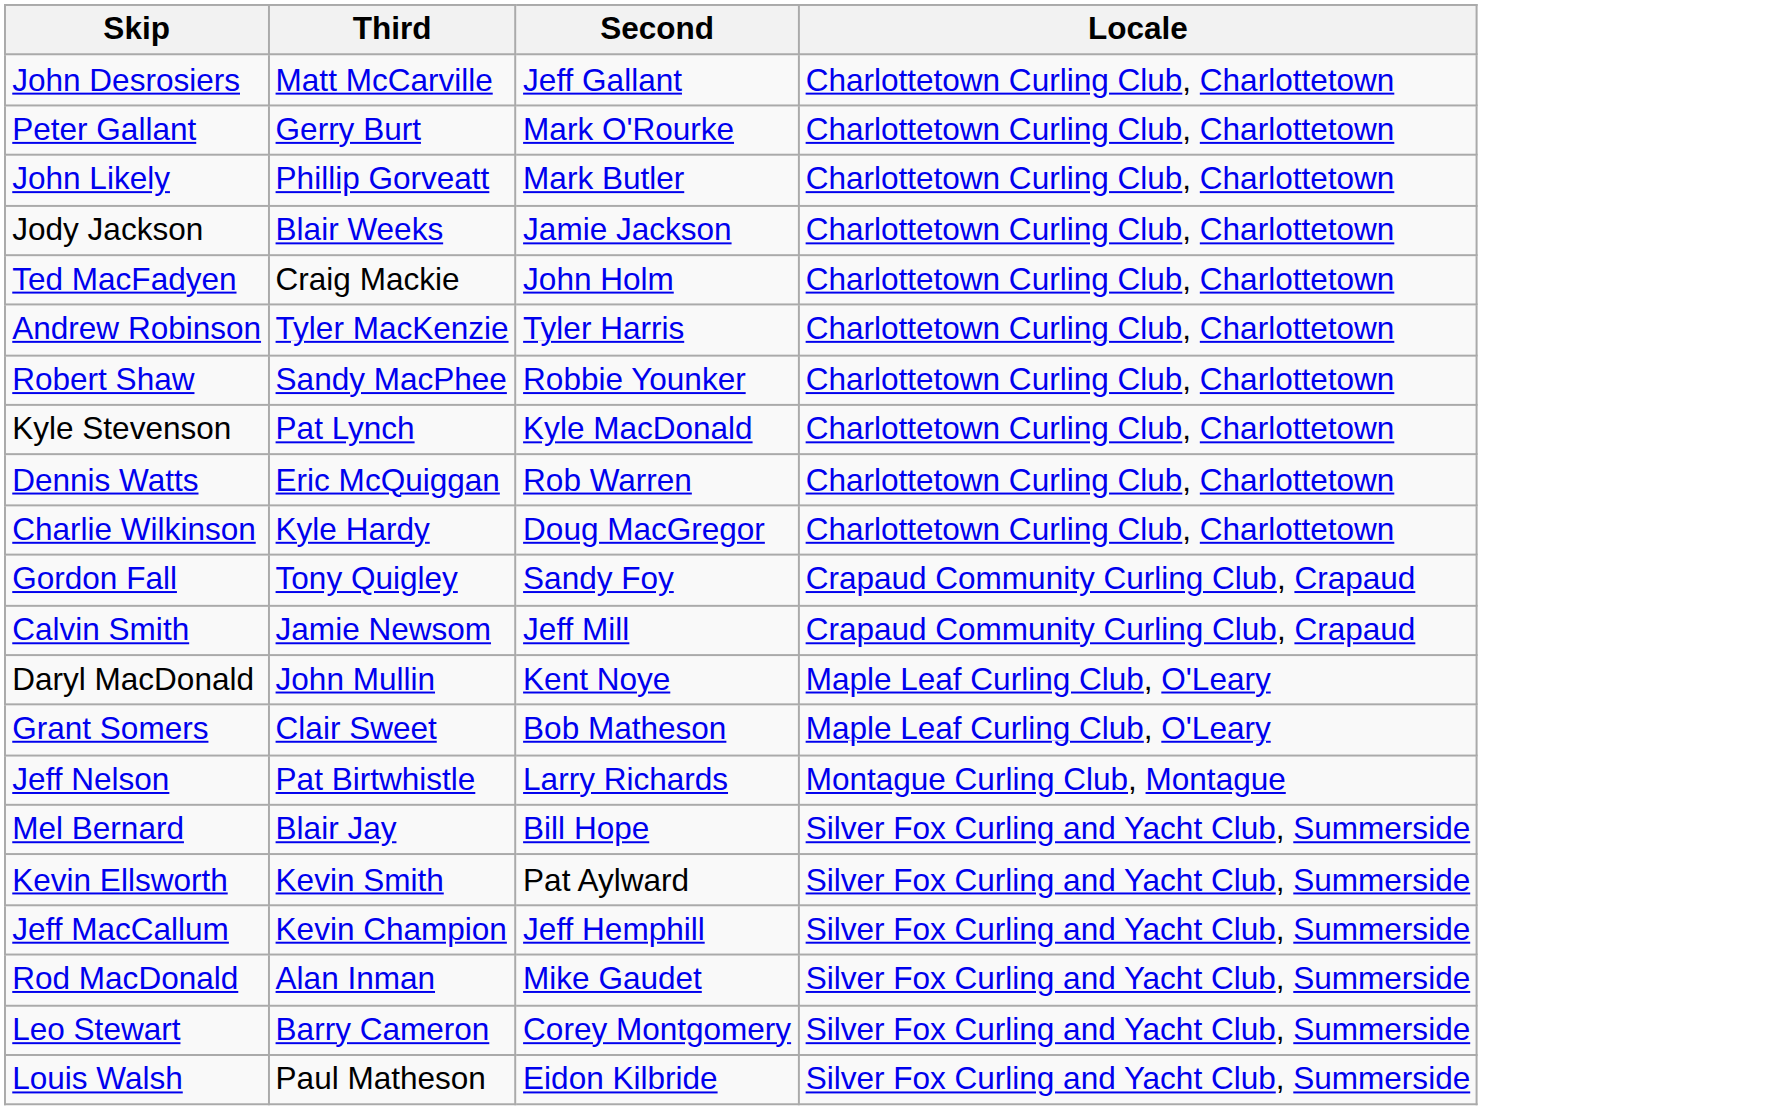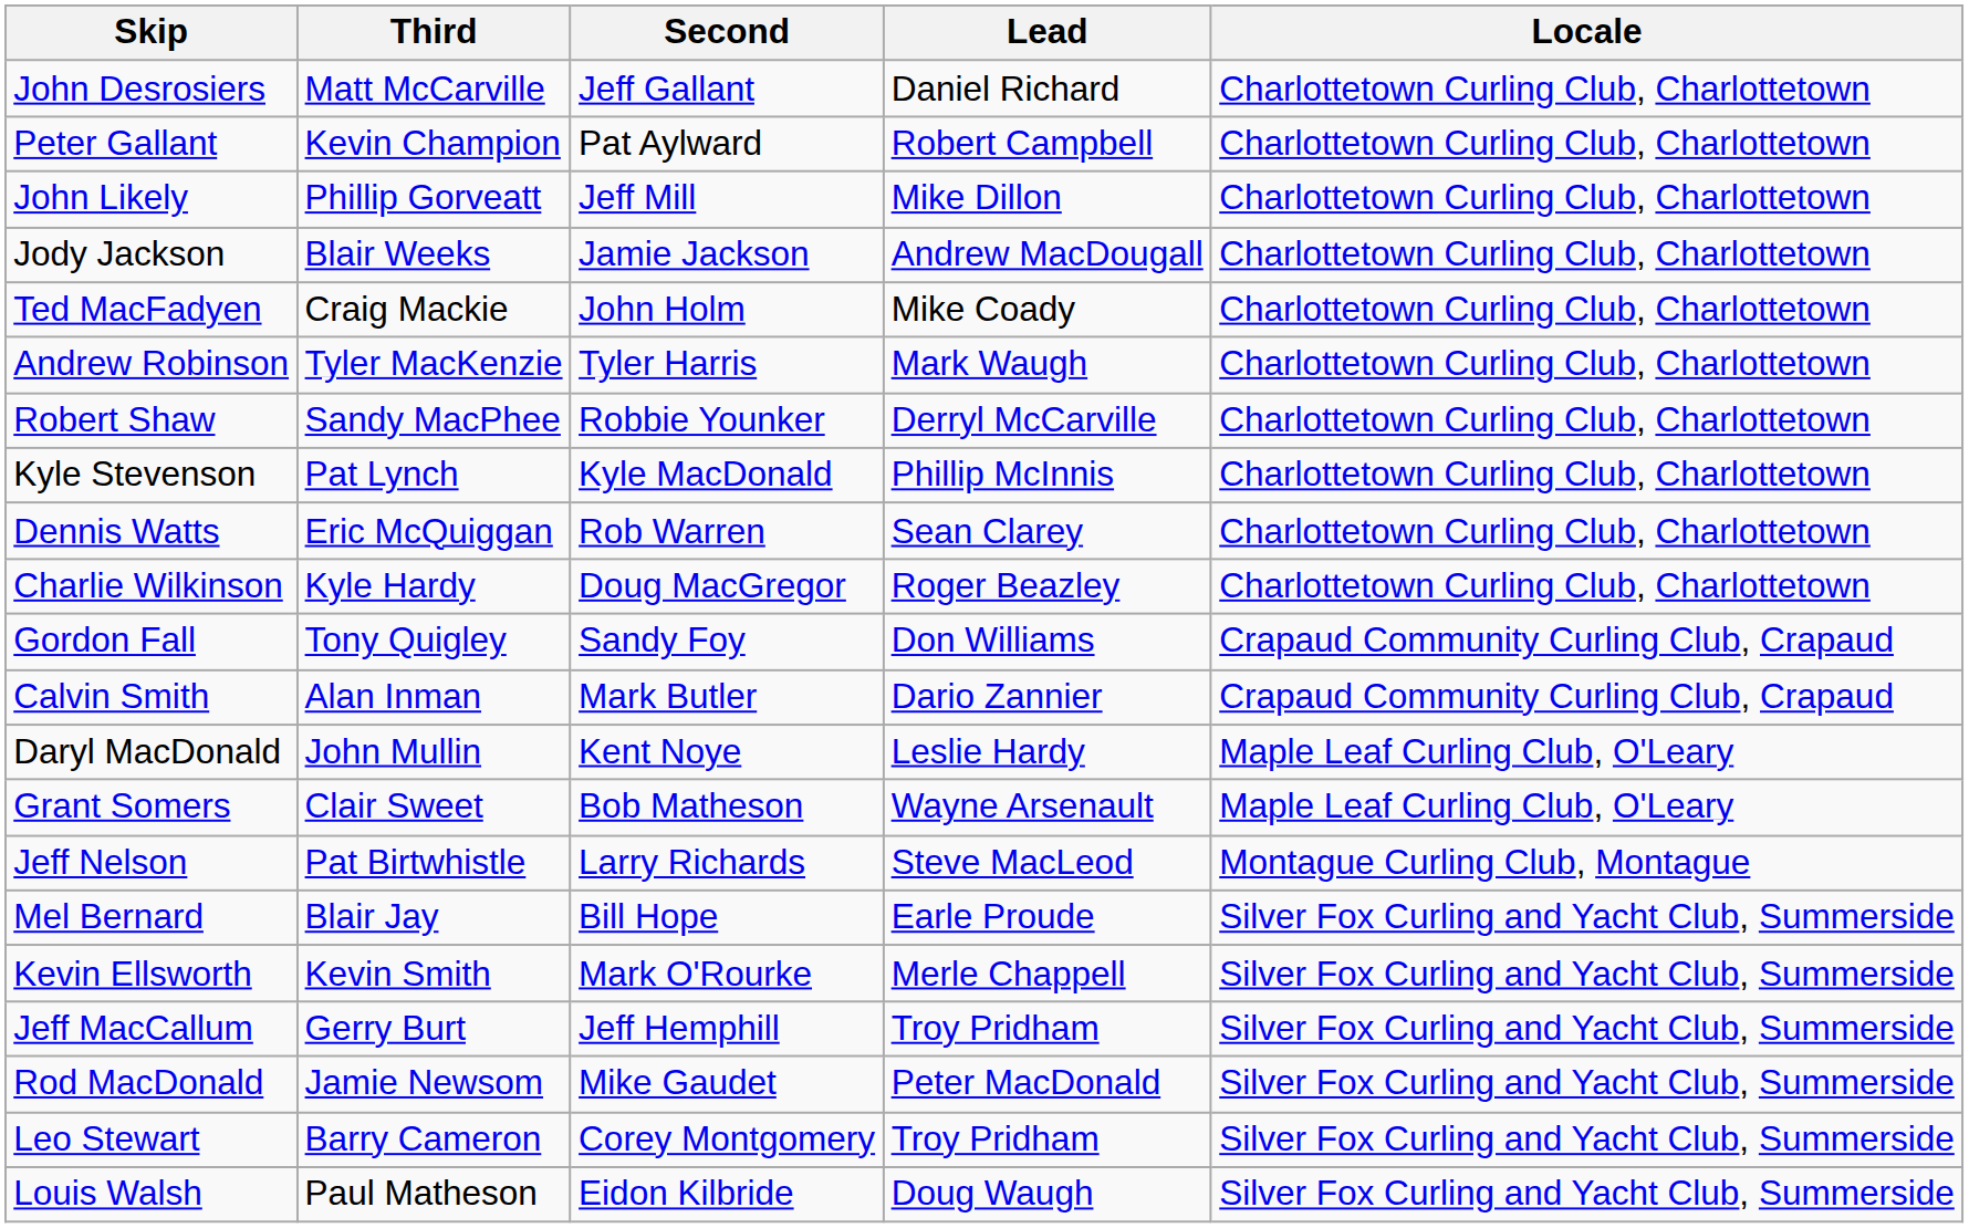 <table class="wikitable">
 <tr>
 <th>Skip</th>
 <th>Third</th>
 <th>Second</th>
+<th>Lead</th>
 <th>Locale</th>
 </tr>
 <tr>
 <td><a href='#'>John Desrosiers</a></td>
 <td><a href='#'>Matt McCarville</a></td>
 <td><a href='#'>Jeff Gallant</a></td>
+<td>Daniel Richard</td>
 <td><a href='#'>Charlottetown Curling Club</a>, <a href='#'>Charlottetown</a></td>
 </tr>
 <tr>
 <td><a href='#'>Peter Gallant</a></td>
-<td><a href='#'>Gerry Burt</a></td>
-<td><a href='#'>Mark O'Rourke</a></td>
+<td><a href='#'>Kevin Champion</a></td>
+<td>Pat Aylward</td>
+<td><a href='#'>Robert Campbell</a></td>
 <td><a href='#'>Charlottetown Curling Club</a>, <a href='#'>Charlottetown</a></td>
 </tr>
 <tr>
 <td><a href='#'>John Likely</a></td>
 <td><a href='#'>Phillip Gorveatt</a></td>
-<td><a href='#'>Mark Butler</a></td>
+<td><a href='#'>Jeff Mill</a></td>
+<td><a href='#'>Mike Dillon</a></td>
 <td><a href='#'>Charlottetown Curling Club</a>, <a href='#'>Charlottetown</a></td>
 </tr>
 <tr>
 <td>Jody Jackson</td>
 <td><a href='#'>Blair Weeks</a></td>
 <td><a href='#'>Jamie Jackson</a></td>
+<td><a href='#'>Andrew MacDougall</a></td>
 <td><a href='#'>Charlottetown Curling Club</a>, <a href='#'>Charlottetown</a></td>
 </tr>
 <tr>
 <td><a href='#'>Ted MacFadyen</a></td>
 <td>Craig Mackie</td>
 <td><a href='#'>John Holm</a></td>
+<td>Mike Coady</td>
 <td><a href='#'>Charlottetown Curling Club</a>, <a href='#'>Charlottetown</a></td>
 </tr>
 <tr>
 <td><a href='#'>Andrew Robinson</a></td>
 <td><a href='#'>Tyler MacKenzie</a></td>
 <td><a href='#'>Tyler Harris</a></td>
+<td><a href='#'>Mark Waugh</a></td>
 <td><a href='#'>Charlottetown Curling Club</a>, <a href='#'>Charlottetown</a></td>
 </tr>
 <tr>
 <td><a href='#'>Robert Shaw</a></td>
 <td><a href='#'>Sandy MacPhee</a></td>
 <td><a href='#'>Robbie Younker</a></td>
+<td><a href='#'>Derryl McCarville</a></td>
 <td><a href='#'>Charlottetown Curling Club</a>, <a href='#'>Charlottetown</a></td>
 </tr>
 <tr>
 <td>Kyle Stevenson</td>
 <td><a href='#'>Pat Lynch</a></td>
 <td><a href='#'>Kyle MacDonald</a></td>
+<td><a href='#'>Phillip McInnis</a></td>
 <td><a href='#'>Charlottetown Curling Club</a>, <a href='#'>Charlottetown</a></td>
 </tr>
 <tr>
 <td><a href='#'>Dennis Watts</a></td>
 <td><a href='#'>Eric McQuiggan</a></td>
 <td><a href='#'>Rob Warren</a></td>
+<td><a href='#'>Sean Clarey</a></td>
 <td><a href='#'>Charlottetown Curling Club</a>, <a href='#'>Charlottetown</a></td>
 </tr>
 <tr>
 <td><a href='#'>Charlie Wilkinson</a></td>
 <td><a href='#'>Kyle Hardy</a></td>
 <td><a href='#'>Doug MacGregor</a></td>
+<td><a href='#'>Roger Beazley</a></td>
 <td><a href='#'>Charlottetown Curling Club</a>, <a href='#'>Charlottetown</a></td>
 </tr>
 <tr>
 <td><a href='#'>Gordon Fall</a></td>
 <td><a href='#'>Tony Quigley</a></td>
 <td><a href='#'>Sandy Foy</a></td>
+<td><a href='#'>Don Williams</a></td>
 <td><a href='#'>Crapaud Community Curling Club</a>, <a href='#'>Crapaud</a></td>
 </tr>
 <tr>
 <td><a href='#'>Calvin Smith</a></td>
-<td><a href='#'>Jamie Newsom</a></td>
-<td><a href='#'>Jeff Mill</a></td>
+<td><a href='#'>Alan Inman</a></td>
+<td><a href='#'>Mark Butler</a></td>
+<td><a href='#'>Dario Zannier</a></td>
 <td><a href='#'>Crapaud Community Curling Club</a>, <a href='#'>Crapaud</a></td>
 </tr>
 <tr>
 <td>Daryl MacDonald</td>
 <td><a href='#'>John Mullin</a></td>
 <td><a href='#'>Kent Noye</a></td>
+<td><a href='#'>Leslie Hardy</a></td>
 <td><a href='#'>Maple Leaf Curling Club</a>, <a href='#'>O'Leary</a></td>
 </tr>
 <tr>
 <td><a href='#'>Grant Somers</a></td>
 <td><a href='#'>Clair Sweet</a></td>
 <td><a href='#'>Bob Matheson</a></td>
+<td><a href='#'>Wayne Arsenault</a></td>
 <td><a href='#'>Maple Leaf Curling Club</a>, <a href='#'>O'Leary</a></td>
 </tr>
 <tr>
 <td><a href='#'>Jeff Nelson</a></td>
 <td><a href='#'>Pat Birtwhistle</a></td>
 <td><a href='#'>Larry Richards</a></td>
+<td><a href='#'>Steve MacLeod</a></td>
 <td><a href='#'>Montague Curling Club</a>, <a href='#'>Montague</a></td>
 </tr>
 <tr>
 <td><a href='#'>Mel Bernard</a></td>
 <td><a href='#'>Blair Jay</a></td>
 <td><a href='#'>Bill Hope</a></td>
+<td><a href='#'>Earle Proude</a></td>
 <td><a href='#'>Silver Fox Curling and Yacht Club</a>, <a href='#'>Summerside</a></td>
 </tr>
 <tr>
 <td><a href='#'>Kevin Ellsworth</a></td>
 <td><a href='#'>Kevin Smith</a></td>
-<td>Pat Aylward</td>
+<td><a href='#'>Mark O'Rourke</a></td>
+<td><a href='#'>Merle Chappell</a></td>
 <td><a href='#'>Silver Fox Curling and Yacht Club</a>, <a href='#'>Summerside</a></td>
 </tr>
 <tr>
 <td><a href='#'>Jeff MacCallum</a></td>
-<td><a href='#'>Kevin Champion</a></td>
+<td><a href='#'>Gerry Burt</a></td>
 <td><a href='#'>Jeff Hemphill</a></td>
+<td><a href='#'>Troy Pridham</a></td>
 <td><a href='#'>Silver Fox Curling and Yacht Club</a>, <a href='#'>Summerside</a></td>
 </tr>
 <tr>
 <td><a href='#'>Rod MacDonald</a></td>
-<td><a href='#'>Alan Inman</a></td>
+<td><a href='#'>Jamie Newsom</a></td>
 <td><a href='#'>Mike Gaudet</a></td>
+<td><a href='#'>Peter MacDonald</a></td>
 <td><a href='#'>Silver Fox Curling and Yacht Club</a>, <a href='#'>Summerside</a></td>
 </tr>
 <tr>
 <td><a href='#'>Leo Stewart</a></td>
 <td><a href='#'>Barry Cameron</a></td>
 <td><a href='#'>Corey Montgomery</a></td>
+<td><a href='#'>Troy Pridham</a></td>
 <td><a href='#'>Silver Fox Curling and Yacht Club</a>, <a href='#'>Summerside</a></td>
 </tr>
 <tr>
 <td><a href='#'>Louis Walsh</a></td>
 <td>Paul Matheson</td>
 <td><a href='#'>Eidon Kilbride</a></td>
+<td><a href='#'>Doug Waugh</a></td>
 <td><a href='#'>Silver Fox Curling and Yacht Club</a>, <a href='#'>Summerside</a></td>
 </tr>
 </table>
